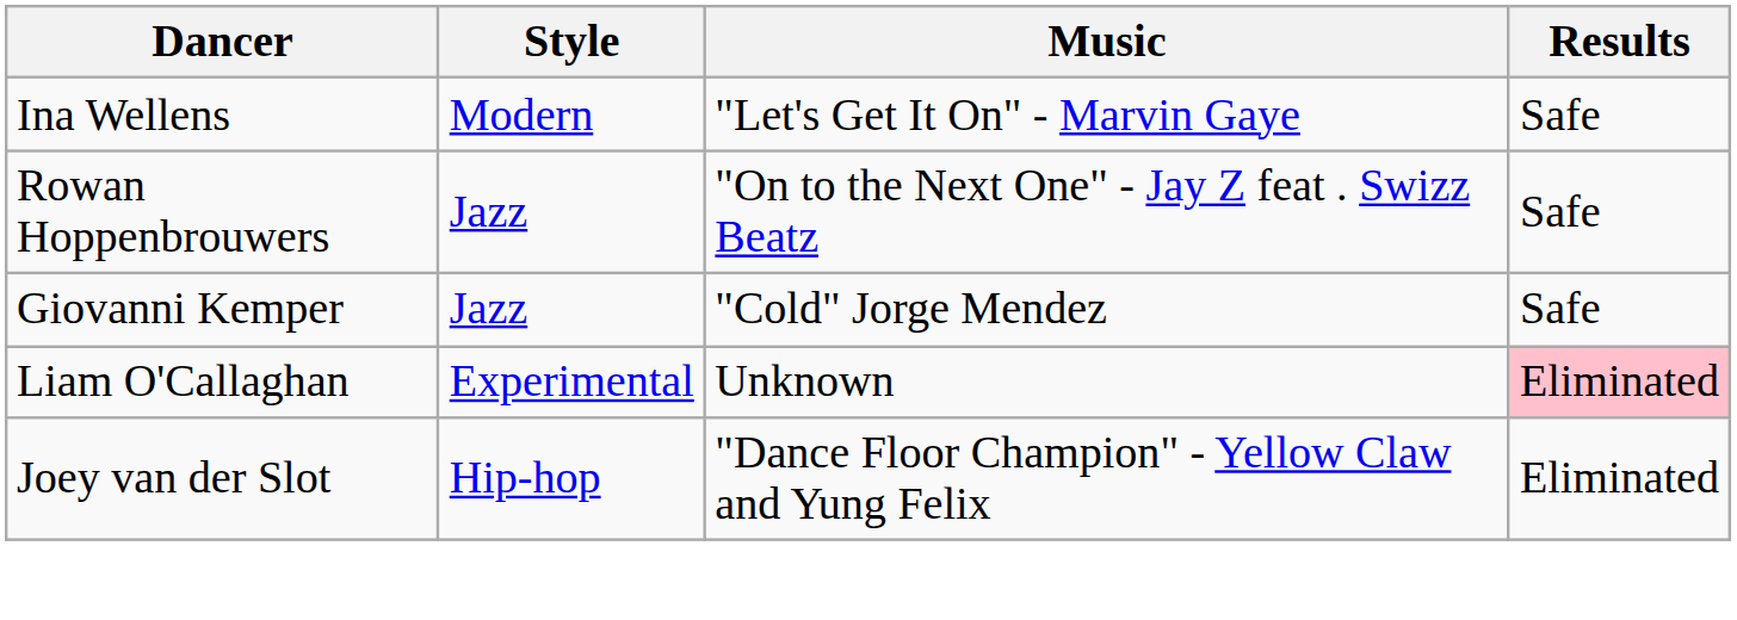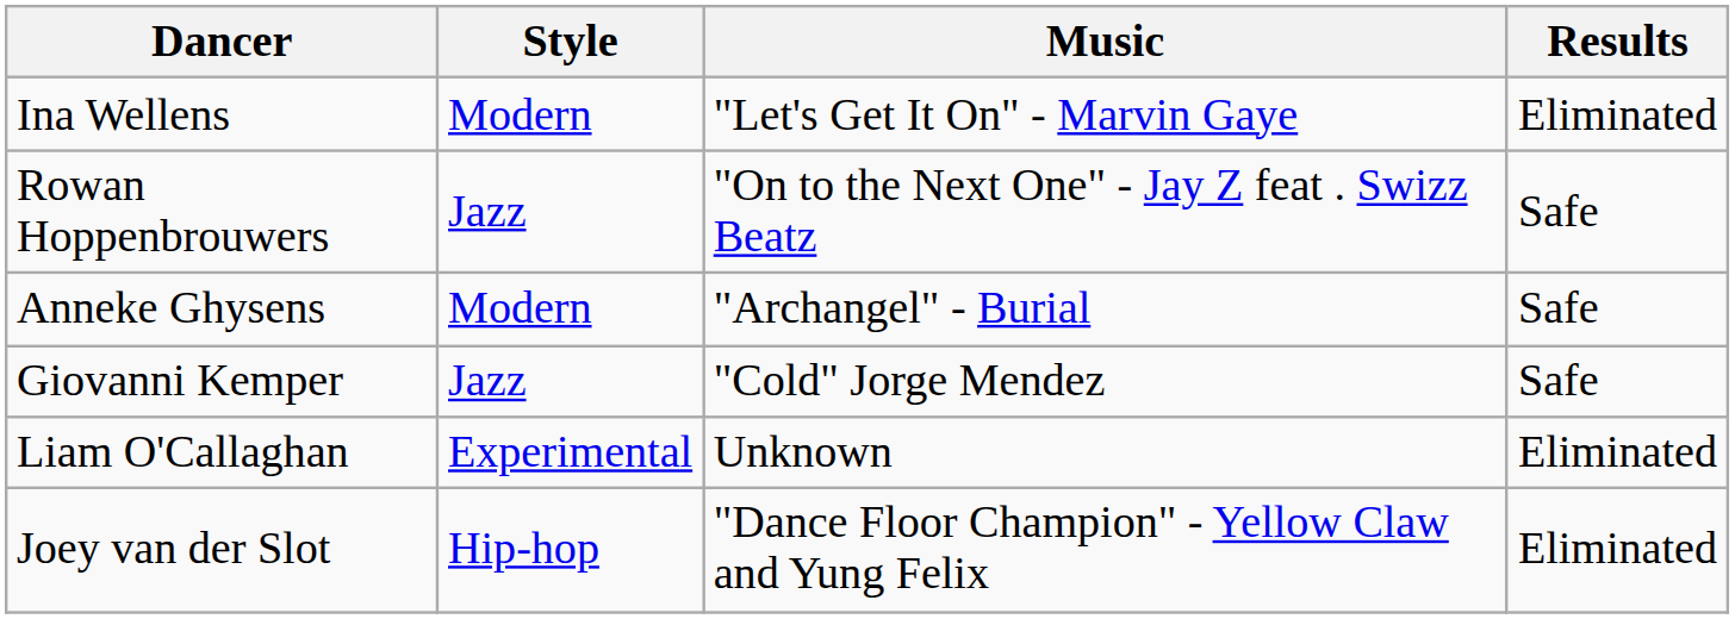 <table Class =" wikitable">
 <tr>
 <th>Dancer</th>
 <th>Style</th>
 <th>Music</th>
 <th>Results</th>
 </tr>
 <tr>
 <td>Ina Wellens</td>
 <td><a href='#'>Modern</a></td>
 <td>"Let's Get It On" - <a href='#'>Marvin Gaye</a></td>
-<td>Safe</td>
+<td>Eliminated</td>
 </tr>
 <tr>
 <td>Rowan Hoppenbrouwers</td>
 <td><a href='#'>Jazz</a></td>
 <td>"On to the Next One" - <a href='#'>Jay Z</a> feat . <a href='#'>Swizz Beatz</a></td>
+<td>Safe</td>
+</tr>
+<tr>
+<td>Anneke Ghysens</td>
+<td><a href='#'>Modern</a></td>
+<td>"Archangel" - <a href='#'>Burial</a></td>
 <td>Safe</td>
 </tr>
 <tr>
 <td>Giovanni Kemper</td>
 <td><a href='#'>Jazz</a></td>
 <td>"Cold" Jorge Mendez</td>
 <td>Safe</td>
 </tr>
 <tr>
 <td>Liam O'Callaghan</td>
 <td><a href='#'>Experimental</a></td>
 <td>Unknown</td>
-<td style="background: pink;">Eliminated</td>
+<td>Eliminated</td>
 </tr>
 <tr>
 <td>Joey van der Slot</td>
 <td><a href='#'>Hip-hop</a></td>
 <td>"Dance Floor Champion" - <a href='#'>Yellow Claw</a> and Yung Felix</td>
 <td>Eliminated</td>
 </tr>
 </table>
